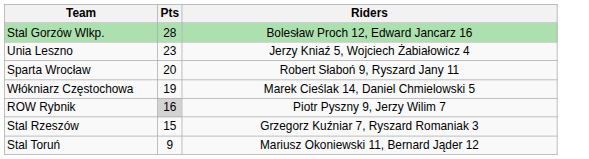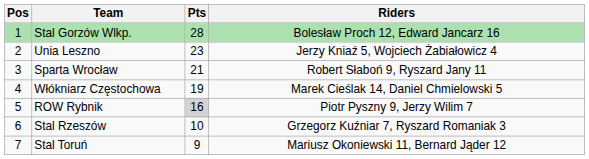 <table class="wikitable" style="font-size: 100%">
 <tr>
+<th width=20>Pos</th>
 <th width=200>Team</th>
 <th width=20>Pts</th>
 <th width=500>Riders</th>
 </tr>
 <tr align=center style="background:#ACE1AF;">
+<td>1</td>
 <td align="left">Stal Gorzów Wlkp.</td>
 <td>28</td>
 <td>Bolesław Proch 12, Edward Jancarz 16</td>
 </tr>
 <tr align=center>
+<td>2</td>
 <td align="left">Unia Leszno</td>
 <td>23</td>
 <td>Jerzy Kniaź 5, Wojciech Żabiałowicz 4</td>
 </tr>
 <tr align=center>
+<td>3</td>
 <td align="left">Sparta Wrocław</td>
-<td>20</td>
+<td>21</td>
 <td>Robert Słaboń 9, Ryszard Jany 11</td>
 </tr>
 <tr align=center>
+<td>4</td>
 <td align="left">Włókniarz Częstochowa</td>
 <td>19</td>
 <td>Marek Cieślak 14, Daniel Chmielowski 5</td>
 </tr>
 <tr align=center>
+<td>5</td>
 <td align="left">ROW Rybnik</td>
 <td style="background: lightgrey;">16</td>
 <td>Piotr Pyszny 9, Jerzy Wilim 7</td>
 </tr>
 <tr align=center>
+<td>6</td>
 <td align="left">Stal Rzeszów</td>
-<td>15</td>
+<td>10</td>
 <td>Grzegorz Kuźniar 7, Ryszard Romaniak 3</td>
 </tr>
 <tr align=center>
+<td>7</td>
 <td align="left">Stal Toruń</td>
 <td>9</td>
 <td>Mariusz Okoniewski 11, Bernard Jąder 12</td>
 </tr>
 </table>
